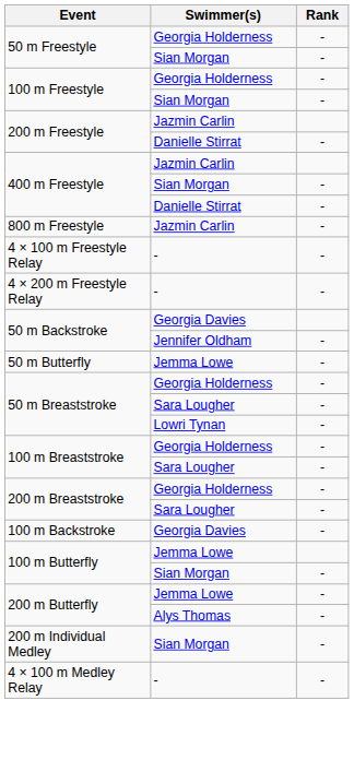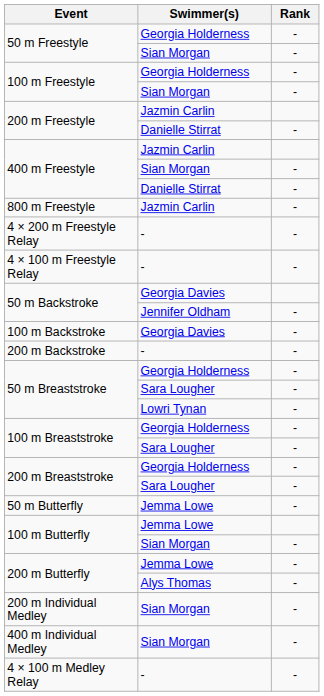 <table class=wikitable style="font-size:90%">
 <tr>
 <th width=150>Event</th>
 <th width=150>Swimmer(s)</th>
 <th width=50>Rank</th>
 </tr>
 <tr>
 <td rowspan=2>50 m Freestyle</td>
 <td><a href='#'>Georgia Holderness</a></td>
 <td align="center">-</td>
 </tr>
 <tr>
 <td><a href='#'>Sian Morgan</a></td>
 <td align="center">-</td>
 </tr>
 <tr>
 <td rowspan=2>100 m Freestyle</td>
 <td><a href='#'>Georgia Holderness</a></td>
 <td align="center">-</td>
 </tr>
 <tr>
 <td><a href='#'>Sian Morgan</a></td>
 <td align="center">-</td>
 </tr>
 <tr>
 <td rowspan=2>200 m Freestyle</td>
 <td><a href='#'>Jazmin Carlin</a></td>
 <td align="center"></td>
 </tr>
 <tr>
 <td><a href='#'>Danielle Stirrat</a></td>
 <td align="center">-</td>
 </tr>
 <tr>
 <td rowspan=3>400 m Freestyle</td>
 <td><a href='#'>Jazmin Carlin</a></td>
 <td align="center"></td>
 </tr>
 <tr>
 <td><a href='#'>Sian Morgan</a></td>
 <td align="center">-</td>
 </tr>
 <tr>
 <td><a href='#'>Danielle Stirrat</a></td>
 <td align="center">-</td>
 </tr>
 <tr>
 <td>800 m Freestyle</td>
 <td><a href='#'>Jazmin Carlin</a></td>
 <td align="center">-</td>
 </tr>
 <tr>
-<td>4 × 100 m Freestyle Relay</td>
+<td>4 × 200 m Freestyle Relay</td>
 <td>-</td>
 <td align="center">-</td>
 </tr>
 <tr>
-<td>4 × 200 m Freestyle Relay</td>
+<td>4 × 100 m Freestyle Relay</td>
 <td>-</td>
 <td align="center">-</td>
 </tr>
 <tr>
 <td rowspan=2>50 m Backstroke</td>
 <td><a href='#'>Georgia Davies</a></td>
 <td align="center"></td>
 </tr>
 <tr>
 <td><a href='#'>Jennifer Oldham</a></td>
 <td align="center">-</td>
 </tr>
 <tr>
-<td>50 m Butterfly</td>
-<td><a href='#'>Jemma Lowe</a></td>
+<td>100 m Backstroke</td>
+<td><a href='#'>Georgia Davies</a></td>
+<td align="center">-</td>
+</tr>
+<tr>
+<td>200 m Backstroke</td>
+<td>-</td>
 <td align="center">-</td>
 </tr>
 <tr>
 <td rowspan=3>50 m Breaststroke</td>
 <td><a href='#'>Georgia Holderness</a></td>
 <td align="center">-</td>
 </tr>
 <tr>
 <td><a href='#'>Sara Lougher</a></td>
 <td align="center">-</td>
 </tr>
 <tr>
 <td><a href='#'>Lowri Tynan</a></td>
 <td align="center">-</td>
 </tr>
 <tr>
 <td rowspan=2>100 m Breaststroke</td>
 <td><a href='#'>Georgia Holderness</a></td>
 <td align="center">-</td>
 </tr>
 <tr>
 <td><a href='#'>Sara Lougher</a></td>
 <td align="center">-</td>
 </tr>
 <tr>
 <td rowspan=2>200 m Breaststroke</td>
 <td><a href='#'>Georgia Holderness</a></td>
 <td align="center">-</td>
 </tr>
 <tr>
 <td><a href='#'>Sara Lougher</a></td>
 <td align="center">-</td>
 </tr>
 <tr>
-<td>100 m Backstroke</td>
-<td><a href='#'>Georgia Davies</a></td>
+<td>50 m Butterfly</td>
+<td><a href='#'>Jemma Lowe</a></td>
 <td align="center">-</td>
 </tr>
 <tr>
 <td rowspan=2>100 m Butterfly</td>
 <td><a href='#'>Jemma Lowe</a></td>
 <td align="center"></td>
 </tr>
 <tr>
 <td><a href='#'>Sian Morgan</a></td>
 <td align="center">-</td>
 </tr>
 <tr>
 <td rowspan=2>200 m Butterfly</td>
 <td><a href='#'>Jemma Lowe</a></td>
 <td align="center">-</td>
 </tr>
 <tr>
 <td><a href='#'>Alys Thomas</a></td>
 <td align="center">-</td>
 </tr>
 <tr>
 <td>200 m Individual Medley</td>
 <td><a href='#'>Sian Morgan</a></td>
 <td align="center">-</td>
 </tr>
 <tr>
+<td>400 m Individual Medley</td>
+<td><a href='#'>Sian Morgan</a></td>
+<td align="center">-</td>
+</tr>
+<tr>
 <td>4 × 100 m Medley Relay</td>
 <td>-</td>
 <td align="center">-</td>
 </tr>
 </table>
